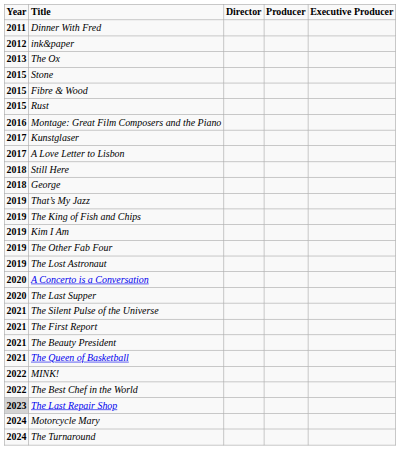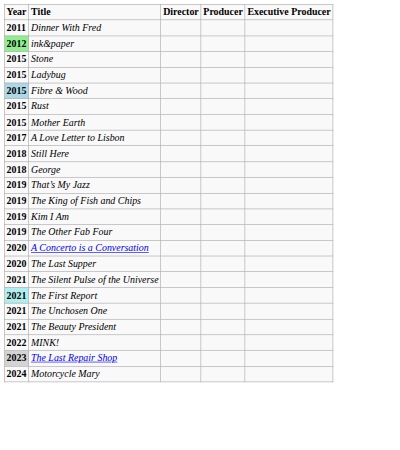 <table class="wikitable mw-collapsible defaultcenter col2left">
 <tr>
 <td><strong>Year</strong></td>
 <td><strong>Title</strong></td>
 <td><strong>Director</strong></td>
 <td><strong>Producer</strong></td>
 <td><strong>Executive Producer</strong></td>
 </tr>
 <tr>
 <td><strong>2011</strong></td>
 <td><em>Dinner With Fred</em></td>
 <td></td>
 <td></td>
 <td></td>
 </tr>
 <tr>
-<td><strong>2012</strong></td>
+<td style="background: lightgreen;"><strong>2012</strong></td>
 <td><em>ink&paper</em></td>
-<td></td>
-<td></td>
-<td></td>
-</tr>
-<tr>
-<td><strong>2013</strong></td>
-<td><em>The Ox</em></td>
 <td></td>
 <td></td>
 <td></td>
 </tr>
 <tr>
 <td><strong>2015</strong></td>
 <td><em>Stone</em></td>
 <td></td>
 <td></td>
 <td></td>
 </tr>
 <tr>
 <td><strong>2015</strong></td>
+<td><em>Ladybug</em></td>
+<td></td>
+<td></td>
+<td></td>
+</tr>
+<tr>
+<td style="background: lightblue;"><strong>2015</strong></td>
 <td><em>Fibre & Wood</em></td>
 <td></td>
 <td></td>
 <td></td>
 </tr>
 <tr>
 <td><strong>2015</strong></td>
 <td><em>Rust</em></td>
 <td></td>
 <td></td>
 <td></td>
 </tr>
 <tr>
-<td><strong>2016</strong></td>
-<td><em>Montage: Great Film Composers and the Piano</em></td>
-<td></td>
-<td></td>
-<td></td>
-</tr>
-<tr>
-<td><strong>2017</strong></td>
-<td><em>Kunstglaser</em></td>
+<td><strong>2015</strong></td>
+<td><em>Mother Earth</em></td>
 <td></td>
 <td></td>
 <td></td>
 </tr>
 <tr>
 <td><strong>2017</strong></td>
 <td><em>A Love Letter to Lisbon</em></td>
 <td></td>
 <td></td>
 <td></td>
 </tr>
 <tr>
 <td><strong>2018</strong></td>
 <td><em>Still Here</em></td>
 <td></td>
 <td></td>
 <td></td>
 </tr>
 <tr>
 <td><strong>2018</strong></td>
 <td><em>George</em></td>
 <td></td>
 <td></td>
 <td></td>
 </tr>
 <tr>
 <td><strong>2019</strong></td>
 <td><em>That’s My Jazz</em></td>
 <td></td>
 <td></td>
 <td></td>
 </tr>
 <tr>
 <td><strong>2019</strong></td>
 <td><em>The King of Fish and Chips</em></td>
 <td></td>
 <td></td>
 <td></td>
 </tr>
 <tr>
 <td><strong>2019</strong></td>
 <td><em>Kim I Am</em></td>
 <td></td>
 <td></td>
 <td></td>
 </tr>
 <tr>
 <td><strong>2019</strong></td>
 <td><em>The Other Fab Four</em></td>
 <td></td>
 <td></td>
 <td></td>
 </tr>
 <tr>
-<td><strong>2019</strong></td>
-<td><em>The Lost Astronaut</em></td>
-<td></td>
-<td></td>
-<td></td>
-</tr>
-<tr>
 <td><strong>2020</strong></td>
 <td><a href='#'><em>A Concerto is a Conversation</em></a></td>
 <td></td>
 <td></td>
 <td></td>
 </tr>
 <tr>
 <td><strong>2020</strong></td>
 <td><em>The Last Supper</em></td>
 <td></td>
 <td></td>
 <td></td>
 </tr>
 <tr>
 <td><strong>2021</strong></td>
 <td><em>The Silent Pulse of the Universe</em></td>
 <td></td>
 <td></td>
 <td></td>
 </tr>
 <tr>
+<td style="background: paleturquoise;"><strong>2021</strong></td>
+<td><em>The First Report</em></td>
+<td></td>
+<td></td>
+<td></td>
+</tr>
+<tr>
 <td><strong>2021</strong></td>
-<td><em>The First Report</em></td>
+<td><em>The Unchosen One</em></td>
 <td></td>
 <td></td>
 <td></td>
 </tr>
 <tr>
 <td><strong>2021</strong></td>
 <td><em>The Beauty President</em></td>
 <td></td>
 <td></td>
 <td></td>
 </tr>
 <tr>
-<td><strong>2021</strong></td>
-<td><em><a href='#'>The Queen of Basketball</a></em></td>
-<td></td>
-<td></td>
-<td></td>
-</tr>
-<tr>
 <td><strong>2022</strong></td>
 <td><em>MINK!</em></td>
-<td></td>
-<td></td>
-<td></td>
-</tr>
-<tr>
-<td><strong>2022</strong></td>
-<td><em>The Best Chef in the World</em></td>
 <td></td>
 <td></td>
 <td></td>
 </tr>
 <tr>
 <td style="background: lightgrey;"><strong>2023</strong></td>
 <td><em><a href='#'>The Last Repair Shop</a></em></td>
 <td></td>
 <td></td>
 <td></td>
 </tr>
 <tr>
 <td><strong>2024</strong></td>
 <td><em>Motorcycle Mary</em></td>
 <td></td>
 <td></td>
 <td></td>
 </tr>
-<tr>
-<td><strong>2024</strong></td>
-<td><em>The Turnaround</em></td>
-<td></td>
-<td></td>
-<td></td>
-</tr>
 </table>
